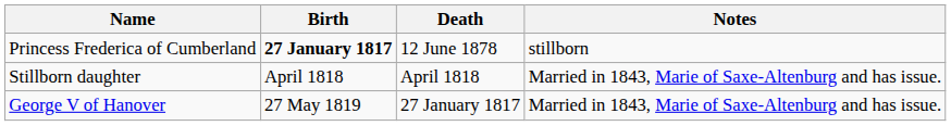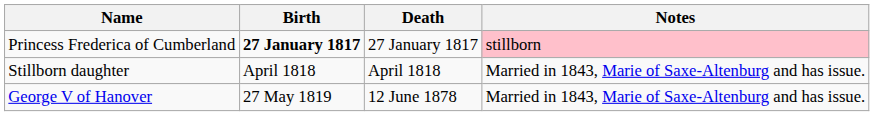 <table class="wikitable">
 <tr>
 <th>Name</th>
 <th>Birth</th>
 <th>Death</th>
 <th>Notes</th>
 </tr>
 <tr>
 <td>Princess Frederica of Cumberland</td>
 <td><strong>27 January 1817</strong></td>
-<td>12 June 1878</td>
-<td>stillborn</td>
+<td>27 January 1817</td>
+<td style="background: pink;">stillborn</td>
 </tr>
 <tr>
 <td>Stillborn daughter</td>
 <td>April 1818</td>
 <td>April 1818</td>
 <td>Married in 1843, <a href='#'>Marie of Saxe-Altenburg</a> and has issue.</td>
 </tr>
 <tr>
 <td><a href='#'>George V of Hanover</a></td>
 <td>27 May 1819</td>
-<td>27 January 1817</td>
+<td>12 June 1878</td>
 <td>Married in 1843, <a href='#'>Marie of Saxe-Altenburg</a> and has issue.</td>
 </tr>
 </table>
